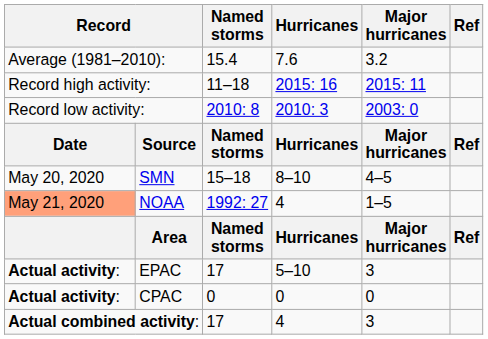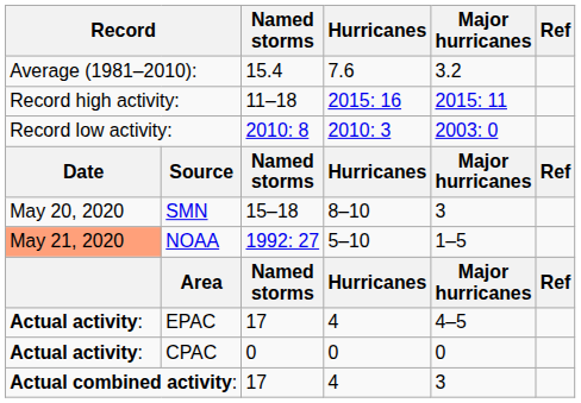 <table class="wikitable floatright" style="border-spacing: 2px; border: 1px solid darkgray;">
 <tr>
 <th colspan=2>Record</th>
 <th>Named<br>storms</th>
 <th>Hurricanes</th>
 <th>Major<br>hurricanes</th>
 <th>Ref</th>
 </tr>
 <tr>
 <td colspan=2>Average (1981–2010):</td>
 <td>15.4</td>
 <td>7.6</td>
 <td>3.2</td>
 <td></td>
 </tr>
 <tr>
 <td colspan=2>Record high activity:</td>
 <td>11–18</td>
 <td><a href='#'>2015: 16</a></td>
 <td><a href='#'>2015: 11</a></td>
 <td></td>
 </tr>
 <tr>
 <td colspan=2>Record low activity:</td>
 <td><a href='#'>2010: 8</a></td>
 <td><a href='#'>2010: 3</a></td>
 <td><a href='#'>2003: 0</a></td>
 <td></td>
 </tr>
 <tr>
 <th>Date</th>
 <th>Source</th>
 <th>Named<br>storms</th>
 <th>Hurricanes</th>
 <th>Major<br>hurricanes</th>
 <th>Ref</th>
 </tr>
 <tr>
 <td>May 20, 2020</td>
 <td><a href='#'>SMN</a></td>
 <td>15–18</td>
 <td>8–10</td>
-<td>4–5</td>
+<td>3</td>
 <td></td>
 </tr>
 <tr>
 <td style="background: lightsalmon;">May 21, 2020</td>
 <td><a href='#'>NOAA</a></td>
 <td><a href='#'>1992: 27</a></td>
-<td>4</td>
+<td>5–10</td>
 <td>1–5</td>
 <td></td>
 </tr>
 <tr>
 <th></th>
 <th>Area</th>
 <th>Named<br>storms</th>
 <th>Hurricanes</th>
 <th>Major<br>hurricanes</th>
 <th>Ref</th>
 </tr>
 <tr>
 <td><strong>Actual activity</strong>:</td>
 <td>EPAC</td>
 <td>17</td>
-<td>5–10</td>
-<td>3</td>
+<td>4</td>
+<td>4–5</td>
 <td></td>
 </tr>
 <tr>
 <td><strong>Actual activity</strong>:</td>
 <td>CPAC</td>
 <td>0</td>
 <td>0</td>
 <td>0</td>
 <td></td>
 </tr>
 <tr>
 <td colspan="2"><strong>Actual combined activity</strong>:</td>
 <td>17</td>
 <td>4</td>
 <td>3</td>
 <td></td>
 </tr>
 </table>
